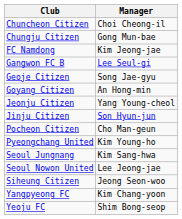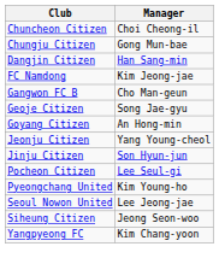 <table class="wikitable sortable" style="text-align: left;">
 <tr>
 <th>Club</th>
 <th>Manager</th>
 </tr>
 <tr>
 <td><a href='#'>Chuncheon Citizen</a></td>
 <td> Choi Cheong-il</td>
 </tr>
 <tr>
 <td><a href='#'>Chungju Citizen</a></td>
 <td> Gong Mun-bae</td>
 </tr>
 <tr>
+<td><a href='#'>Dangjin Citizen</a></td>
+<td> <a href='#'>Han Sang-min</a></td>
+</tr>
+<tr>
 <td><a href='#'>FC Namdong</a></td>
 <td> Kim Jeong-jae</td>
 </tr>
 <tr>
 <td><a href='#'>Gangwon FC B</a></td>
-<td> <a href='#'>Lee Seul-gi</a></td>
+<td> Cho Man-geun</td>
 </tr>
 <tr>
 <td><a href='#'>Geoje Citizen</a></td>
 <td> Song Jae-gyu</td>
 </tr>
 <tr>
 <td><a href='#'>Goyang Citizen</a></td>
 <td> An Hong-min</td>
 </tr>
 <tr>
 <td><a href='#'>Jeonju Citizen</a></td>
 <td> Yang Young-cheol</td>
 </tr>
 <tr>
 <td><a href='#'>Jinju Citizen</a></td>
 <td> <a href='#'>Son Hyun-jun</a></td>
 </tr>
 <tr>
 <td><a href='#'>Pocheon Citizen</a></td>
-<td> Cho Man-geun</td>
+<td> <a href='#'>Lee Seul-gi</a></td>
 </tr>
 <tr>
 <td><a href='#'>Pyeongchang United</a></td>
 <td> Kim Young-ho</td>
-</tr>
-<tr>
-<td><a href='#'>Seoul Jungnang</a></td>
-<td> Kim Sang-hwa</td>
 </tr>
 <tr>
 <td><a href='#'>Seoul Nowon United</a></td>
 <td> Lee Jeong-jae</td>
 </tr>
 <tr>
 <td><a href='#'>Siheung Citizen</a></td>
 <td> Jeong Seon-woo</td>
 </tr>
 <tr>
 <td><a href='#'>Yangpyeong FC</a></td>
 <td> Kim Chang-yoon</td>
 </tr>
-<tr>
-<td><a href='#'>Yeoju FC</a></td>
-<td> Shim Bong-seop</td>
-</tr>
 </table>
